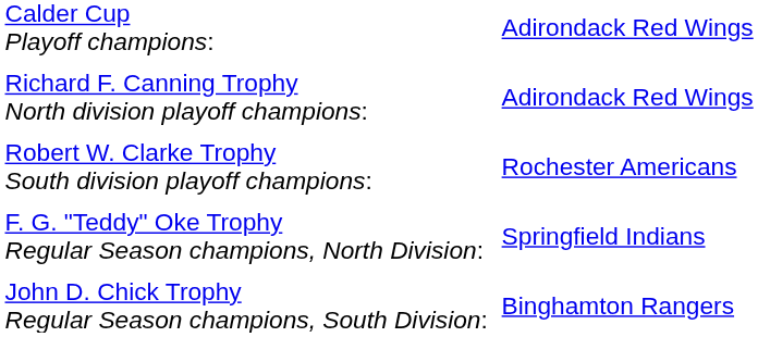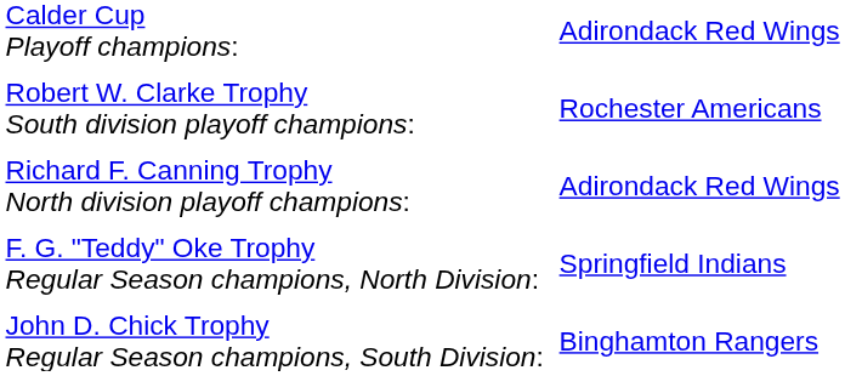 <table cellpadding="3" cellspacing="3">
 <tr>
 <td><a href='#'>Calder Cup</a><br><em>Playoff champions</em>:</td>
 <td><a href='#'>Adirondack Red Wings</a></td>
 </tr>
 <tr>
+<td><a href='#'>Robert W. Clarke Trophy</a><br><em>South division playoff champions</em>:</td>
+<td><a href='#'>Rochester Americans</a></td>
+</tr>
+<tr>
 <td><a href='#'>Richard F. Canning Trophy</a><br><em>North division playoff champions</em>:</td>
 <td><a href='#'>Adirondack Red Wings</a></td>
-</tr>
-<tr>
-<td><a href='#'>Robert W. Clarke Trophy</a><br><em>South division playoff champions</em>:</td>
-<td><a href='#'>Rochester Americans</a></td>
 </tr>
 <tr>
 <td><a href='#'>F. G. "Teddy" Oke Trophy</a><br><em>Regular Season champions, North Division</em>:</td>
 <td><a href='#'>Springfield Indians</a></td>
 </tr>
 <tr>
 <td><a href='#'>John D. Chick Trophy</a><br><em>Regular Season champions, South Division</em>:</td>
 <td><a href='#'>Binghamton Rangers</a></td>
 </tr>
 </table>
